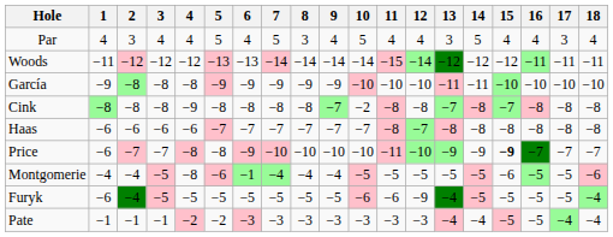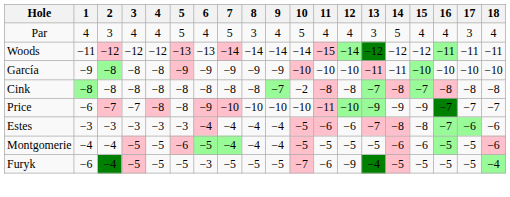 <table class="wikitable" style="text-align:center">
 <tr>
 <th>Hole</th>
 <th>1</th>
 <th>2</th>
 <th>3</th>
 <th>4</th>
 <th>5</th>
 <th>6</th>
 <th>7</th>
 <th>8</th>
 <th>9</th>
 <th>10</th>
 <th>11</th>
 <th>12</th>
 <th>13</th>
 <th>14</th>
 <th>15</th>
 <th>16</th>
 <th>17</th>
 <th>18</th>
 </tr>
 <tr>
 <td>Par</td>
 <td>4</td>
 <td>3</td>
 <td>4</td>
 <td>4</td>
 <td>5</td>
 <td>4</td>
 <td>5</td>
 <td>3</td>
 <td>4</td>
 <td>5</td>
 <td>4</td>
 <td>4</td>
 <td>3</td>
 <td>5</td>
 <td>4</td>
 <td>4</td>
 <td>3</td>
 <td>4</td>
 </tr>
 <tr>
 <td align=left> Woods</td>
 <td>−11</td>
 <td style="background: Pink;">−12</td>
 <td>−12</td>
 <td>−12</td>
 <td style="background: Pink;">−13</td>
 <td>−13</td>
 <td style="background: Pink;">−14</td>
 <td>−14</td>
 <td>−14</td>
 <td>−14</td>
 <td style="background: Pink;">−15</td>
 <td style="background: PaleGreen;">−14</td>
 <td style="background: Green;">−12</td>
 <td>−12</td>
 <td>−12</td>
 <td style="background: PaleGreen;">−11</td>
 <td>−11</td>
 <td>−11</td>
 </tr>
 <tr>
 <td align=left> García</td>
 <td>−9</td>
 <td style="background: PaleGreen;">−8</td>
 <td>−8</td>
 <td>−8</td>
 <td style="background: Pink;">−9</td>
 <td>−9</td>
 <td>−9</td>
 <td>−9</td>
 <td>−9</td>
 <td style="background: Pink;">−10</td>
 <td>−10</td>
 <td>−10</td>
 <td style="background: Pink;">−11</td>
 <td>−11</td>
 <td style="background: PaleGreen;">−10</td>
 <td>−10</td>
 <td>−10</td>
 <td>−10</td>
 </tr>
 <tr>
 <td align=left> Cink</td>
 <td style="background: PaleGreen;">−8</td>
 <td>−8</td>
 <td>−8</td>
-<td>−9</td>
+<td>−8</td>
 <td>−8</td>
 <td>−8</td>
 <td>−8</td>
 <td>−8</td>
 <td style="background: PaleGreen;">−7</td>
 <td>−2</td>
 <td style="background: Pink;">−8</td>
 <td>−8</td>
 <td style="background: PaleGreen;">−7</td>
 <td style="background: Pink;">−8</td>
 <td style="background: PaleGreen;">−7</td>
 <td style="background: Pink;">−8</td>
-<td>−8</td>
-<td>−8</td>
-</tr>
-<tr>
-<td align=left> Haas</td>
-<td>−6</td>
-<td>−6</td>
-<td>−6</td>
-<td>−6</td>
-<td style="background: Pink;">−7</td>
-<td>−7</td>
-<td>−7</td>
-<td>−7</td>
-<td>−7</td>
-<td>−7</td>
-<td style="background: Pink;">−8</td>
-<td style="background: PaleGreen;">−7</td>
-<td style="background: Pink;">−8</td>
-<td>−8</td>
-<td>−8</td>
-<td>−8</td>
 <td>−8</td>
 <td>−8</td>
 </tr>
 <tr>
 <td align=left> Price</td>
 <td>−6</td>
 <td style="background: Pink;">−7</td>
 <td>−7</td>
 <td style="background: Pink;">−8</td>
 <td>−8</td>
 <td style="background: Pink;">−9</td>
 <td style="background: Pink;">−10</td>
 <td>−10</td>
 <td>−10</td>
 <td>−10</td>
 <td style="background: Pink;">−11</td>
 <td style="background: PaleGreen;">−10</td>
 <td style="background: PaleGreen;">−9</td>
 <td>−9</td>
-<td><strong>−9</strong></td>
+<td>−9</td>
 <td style="background: Green;">−7</td>
 <td>−7</td>
 <td>−7</td>
+</tr>
+<tr>
+<td align=left> Estes</td>
+<td>−3</td>
+<td>−3</td>
+<td>−3</td>
+<td>−3</td>
+<td>−3</td>
+<td style="background: Pink;">−4</td>
+<td>−4</td>
+<td>−4</td>
+<td>−4</td>
+<td style="background: Pink;">−5</td>
+<td style="background: Pink;">−6</td>
+<td>−6</td>
+<td style="background: Pink;">−7</td>
+<td style="background: Pink;">−8</td>
+<td>−8</td>
+<td style="background: PaleGreen;">−7</td>
+<td style="background: PaleGreen;">−6</td>
+<td>−6</td>
 </tr>
 <tr>
 <td align=left> Montgomerie</td>
 <td>−4</td>
 <td>−4</td>
 <td style="background: Pink;">−5</td>
-<td>−8</td>
+<td>−5</td>
 <td style="background: Pink;">−6</td>
-<td style="background: PaleGreen;">−1</td>
+<td style="background: PaleGreen;">−5</td>
 <td style="background: PaleGreen;">−4</td>
 <td>−4</td>
 <td>−4</td>
 <td style="background: Pink;">−5</td>
 <td>−5</td>
 <td>−5</td>
 <td>−5</td>
-<td style="background: Pink;">−5</td>
+<td style="background: Pink;">−6</td>
 <td>−6</td>
 <td style="background: PaleGreen;">−5</td>
 <td>−5</td>
 <td style="background: Pink;">−6</td>
 </tr>
 <tr>
 <td align=left> Furyk</td>
 <td>−6</td>
 <td style="background: Green;">−4</td>
 <td style="background: Pink;">−5</td>
 <td>−5</td>
 <td>−5</td>
+<td>−3</td>
 <td>−5</td>
 <td>−5</td>
 <td>−5</td>
-<td>−5</td>
-<td style="background: Pink;">−6</td>
+<td style="background: Pink;">−7</td>
 <td>−6</td>
 <td>−9</td>
 <td style="background: Green;">−4</td>
 <td style="background: Pink;">−5</td>
 <td>−5</td>
 <td>−5</td>
 <td>−5</td>
 <td style="background: PaleGreen;">−4</td>
 </tr>
-<tr>
-<td align=left> Pate</td>
-<td>−1</td>
-<td>−1</td>
-<td>−1</td>
-<td style="background: Pink;">−2</td>
-<td>−2</td>
-<td style="background: Pink;">−3</td>
-<td>−3</td>
-<td>−3</td>
-<td>−3</td>
-<td>−3</td>
-<td>−3</td>
-<td>−3</td>
-<td style="background: Pink;">−4</td>
-<td>−4</td>
-<td style="background: Pink;">−5</td>
-<td>−5</td>
-<td style="background: PaleGreen;">−4</td>
-<td>−4</td>
-</tr>
 </table>
